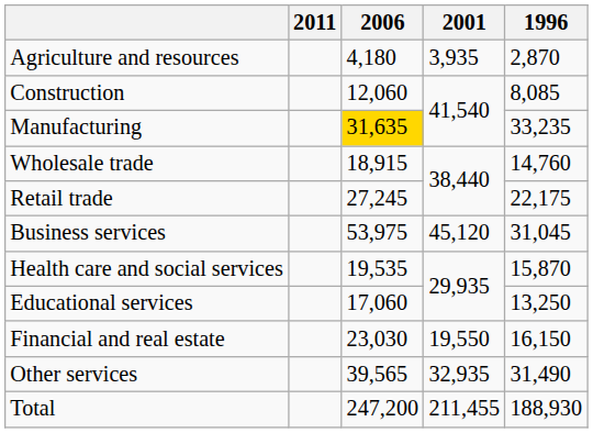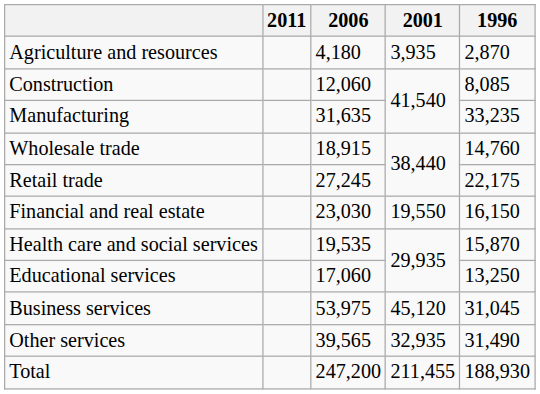 <table class="wikitable">
 <tr>
 <th></th>
 <th>2011</th>
 <th>2006</th>
 <th>2001</th>
 <th>1996</th>
 </tr>
 <tr>
 <td>Agriculture and resources</td>
 <td></td>
 <td>4,180</td>
 <td>3,935</td>
 <td>2,870</td>
 </tr>
 <tr>
 <td>Construction</td>
 <td></td>
 <td>12,060</td>
 <td rowspan = "2">41,540</td>
 <td>8,085</td>
 </tr>
 <tr>
 <td>Manufacturing</td>
 <td></td>
-<td style="background: gold;">31,635</td>
+<td>31,635</td>
 <td>33,235</td>
 </tr>
 <tr>
 <td>Wholesale trade</td>
 <td></td>
 <td>18,915</td>
 <td rowspan = "2">38,440</td>
 <td>14,760</td>
 </tr>
 <tr>
 <td>Retail trade</td>
 <td></td>
 <td>27,245</td>
 <td>22,175</td>
 </tr>
 <tr>
-<td>Business services</td>
+<td>Financial and real estate</td>
 <td></td>
-<td>53,975</td>
-<td>45,120</td>
-<td>31,045</td>
+<td>23,030</td>
+<td>19,550</td>
+<td>16,150</td>
 </tr>
 <tr>
 <td>Health care and social services</td>
 <td></td>
 <td>19,535</td>
 <td rowspan = "2">29,935</td>
 <td>15,870</td>
 </tr>
 <tr>
 <td>Educational services</td>
 <td></td>
 <td>17,060</td>
 <td>13,250</td>
 </tr>
 <tr>
-<td>Financial and real estate</td>
+<td>Business services</td>
 <td></td>
-<td>23,030</td>
-<td>19,550</td>
-<td>16,150</td>
+<td>53,975</td>
+<td>45,120</td>
+<td>31,045</td>
 </tr>
 <tr>
 <td>Other services</td>
 <td></td>
 <td>39,565</td>
 <td>32,935</td>
 <td>31,490</td>
 </tr>
 <tr>
 <td>Total</td>
 <td></td>
 <td>247,200</td>
 <td>211,455</td>
 <td>188,930</td>
 </tr>
 </table>
